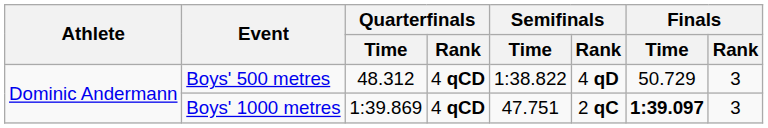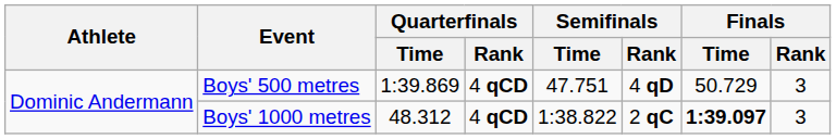 <table class="wikitable" style="font-size:90%;">
 <tr>
 <th rowspan=2>Athlete</th>
 <th rowspan=2>Event</th>
 <th colspan=2>Quarterfinals</th>
 <th colspan=2>Semifinals</th>
 <th colspan=2>Finals</th>
 </tr>
 <tr>
 <th>Time</th>
 <th>Rank</th>
 <th>Time</th>
 <th>Rank</th>
 <th>Time</th>
 <th>Rank</th>
 </tr>
 <tr>
 <td rowspan=2><a href='#'>Dominic Andermann</a></td>
 <td><a href='#'>Boys' 500 metres</a></td>
-<td align=center>48.312</td>
+<td align=center>1:39.869</td>
 <td align=center>4 <strong>qCD</strong></td>
-<td align=center>1:38.822</td>
+<td align=center>47.751</td>
 <td align=center>4 <strong>qD</strong></td>
 <td align=center>50.729</td>
 <td align=center>3</td>
 </tr>
 <tr>
 <td><a href='#'>Boys' 1000 metres</a></td>
-<td align=center>1:39.869</td>
+<td align=center>48.312</td>
 <td align=center>4 <strong>qCD</strong></td>
-<td align=center>47.751</td>
+<td align=center>1:38.822</td>
 <td align=center>2 <strong>qC</strong></td>
 <td align=center><strong>1:39.097</strong></td>
 <td align=center>3</td>
 </tr>
 </table>
